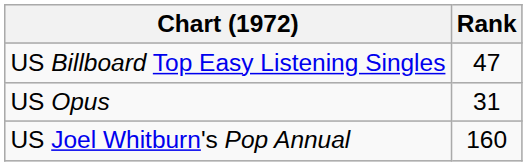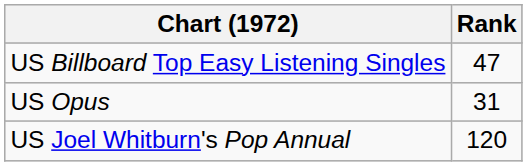 <table class="wikitable">
 <tr>
 <th align="left">Chart (1972)</th>
 <th style="text-align:center;">Rank</th>
 </tr>
 <tr>
 <td>US <em>Billboard</em> <a href='#'>Top Easy Listening Singles</a></td>
 <td style="text-align:center;">47</td>
 </tr>
 <tr>
 <td>US <em>Opus</em></td>
 <td style="text-align:center;">31</td>
 </tr>
 <tr>
 <td>US <a href='#'>Joel Whitburn</a>'s <em>Pop Annual</em></td>
-<td style="text-align:center;">160</td>
+<td style="text-align:center;">120</td>
 </tr>
 </table>
